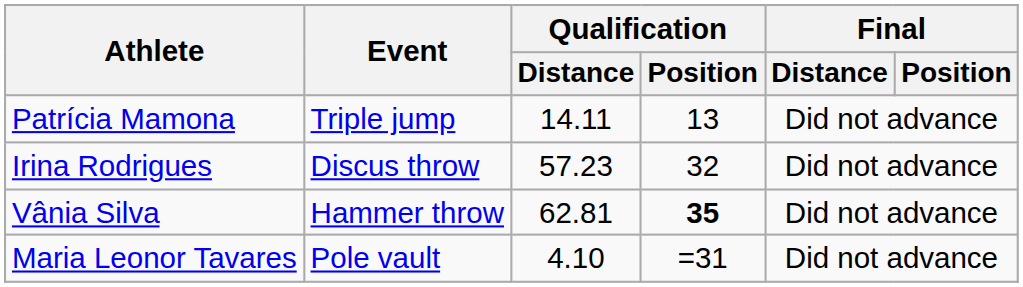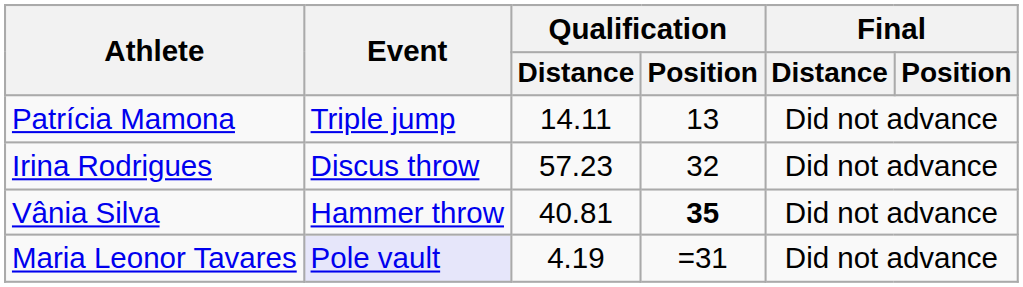 <table class=wikitable style="font-size:90%">
 <tr>
 <th rowspan="2">Athlete</th>
 <th rowspan="2">Event</th>
 <th colspan="2">Qualification</th>
 <th colspan="2">Final</th>
 </tr>
 <tr style="font-size:95%">
 <th>Distance</th>
 <th>Position</th>
 <th>Distance</th>
 <th>Position</th>
 </tr>
 <tr align=center>
 <td align=left><a href='#'>Patrícia Mamona</a></td>
 <td align=left><a href='#'>Triple jump</a></td>
 <td>14.11</td>
 <td>13</td>
 <td colspan=2>Did not advance</td>
 </tr>
 <tr align=center>
 <td align=left><a href='#'>Irina Rodrigues</a></td>
 <td align=left><a href='#'>Discus throw</a></td>
 <td>57.23</td>
 <td>32</td>
 <td colspan=2>Did not advance</td>
 </tr>
 <tr align=center>
 <td align=left><a href='#'>Vânia Silva</a></td>
 <td align=left><a href='#'>Hammer throw</a></td>
-<td>62.81</td>
+<td>40.81</td>
 <td><strong>35</strong></td>
 <td colspan=2>Did not advance</td>
 </tr>
 <tr align=center>
 <td align=left><a href='#'>Maria Leonor Tavares</a></td>
-<td align=left><a href='#'>Pole vault</a></td>
-<td>4.10</td>
+<td align=left style="background: lavender;"><a href='#'>Pole vault</a></td>
+<td>4.19</td>
 <td>=31</td>
 <td colspan=2>Did not advance</td>
 </tr>
 </table>
